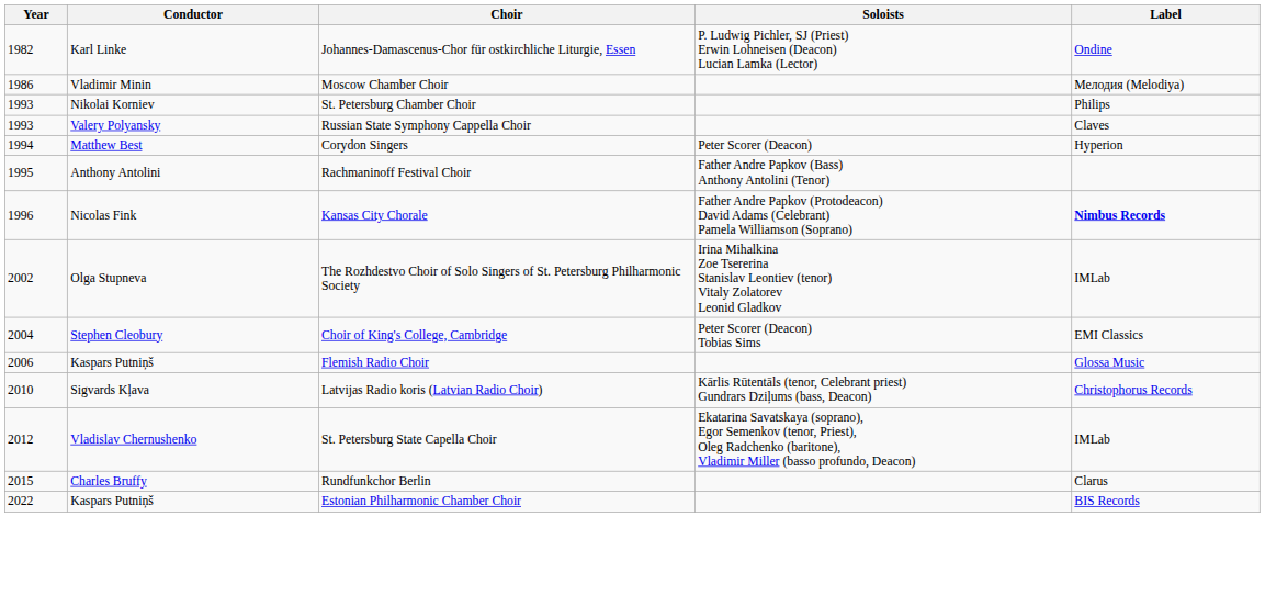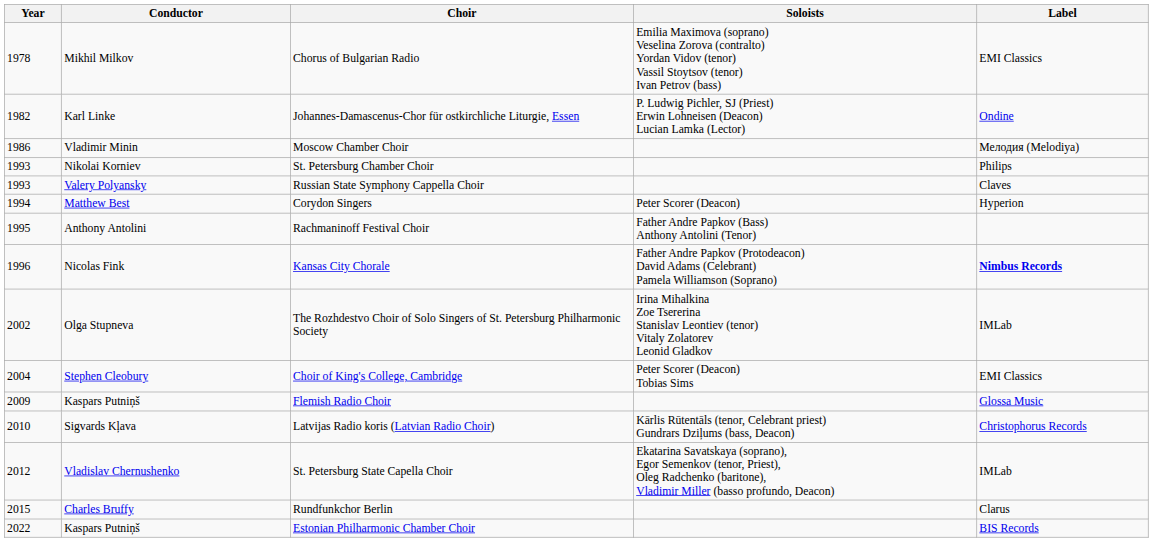 <table class="wikitable" border="1">
 <tr>
 <th style="width:5%;">Year</th>
 <th style="width:20%;">Conductor</th>
 <th style="width:30%;">Choir</th>
 <th style="width:30%;">Soloists</th>
 <th style="width:15%;">Label</th>
+</tr>
+<tr>
+<td>1978</td>
+<td>Mikhil Milkov</td>
+<td>Chorus of Bulgarian Radio</td>
+<td>Emilia Maximova (soprano)<br>Veselina Zorova (contralto)<br>Yordan Vidov (tenor)<br>Vassil Stoytsov (tenor)<br>Ivan Petrov (bass)</td>
+<td>EMI Classics</td>
 </tr>
 <tr>
 <td>1982</td>
 <td>Karl Linke</td>
 <td>Johannes-Damascenus-Chor für ostkirchliche Liturgie, <a href='#'>Essen</a></td>
 <td>P. Ludwig Pichler, SJ (Priest)<br>Erwin Lohneisen (Deacon)<br>Lucian Lamka (Lector)</td>
 <td><a href='#'>Ondine</a></td>
 </tr>
 <tr>
 <td>1986</td>
 <td>Vladimir Minin</td>
 <td>Moscow Chamber Choir</td>
 <td></td>
 <td>Мелодия (Melodiya)</td>
 </tr>
 <tr>
 <td>1993</td>
 <td>Nikolai Korniev</td>
 <td>St. Petersburg Chamber Choir</td>
 <td></td>
 <td>Philips</td>
 </tr>
 <tr>
 <td>1993</td>
 <td><a href='#'>Valery Polyansky</a></td>
 <td>Russian State Symphony Cappella Choir</td>
 <td></td>
 <td>Claves</td>
 </tr>
 <tr>
 <td>1994</td>
 <td><a href='#'>Matthew Best</a></td>
 <td>Corydon Singers</td>
 <td>Peter Scorer (Deacon)</td>
 <td>Hyperion</td>
 </tr>
 <tr>
 <td>1995</td>
 <td>Anthony Antolini</td>
 <td>Rachmaninoff Festival Choir</td>
 <td>Father Andre Papkov (Bass)<br>Anthony Antolini (Tenor)</td>
 <td></td>
 </tr>
 <tr>
 <td>1996</td>
 <td>Nicolas Fink</td>
 <td><a href='#'>Kansas City Chorale</a></td>
 <td>Father Andre Papkov (Protodeacon)<br>David Adams (Celebrant)<br>Pamela Williamson (Soprano)</td>
 <td><strong><a href='#'>Nimbus Records</a></strong></td>
 </tr>
 <tr>
 <td>2002</td>
 <td>Olga Stupneva</td>
 <td>The Rozhdestvo Choir of Solo Singers of St. Petersburg Philharmonic Society</td>
 <td>Irina Mihalkina <br>Zoe Tsererina <br>Stanislav Leontiev (tenor)<br>Vitaly Zolatorev <br>Leonid Gladkov</td>
 <td>IMLab</td>
 </tr>
 <tr>
 <td>2004</td>
 <td><a href='#'>Stephen Cleobury</a></td>
 <td><a href='#'>Choir of King's College, Cambridge</a></td>
 <td>Peter Scorer (Deacon)<br>Tobias Sims<br></td>
 <td>EMI Classics</td>
 </tr>
 <tr>
-<td>2006</td>
+<td>2009</td>
 <td>Kaspars Putniņš</td>
 <td><a href='#'>Flemish Radio Choir</a></td>
 <td></td>
 <td><a href='#'>Glossa Music</a></td>
 </tr>
 <tr>
 <td>2010</td>
 <td>Sigvards Kļava</td>
 <td>Latvijas Radio koris (<a href='#'>Latvian Radio Choir</a>)</td>
 <td>Kārlis Rūtentāls (tenor, Celebrant priest)<br>Gundrars Dziļums (bass, Deacon)</td>
 <td><a href='#'>Christophorus Records</a></td>
 </tr>
 <tr>
 <td>2012</td>
 <td><a href='#'>Vladislav Chernushenko</a></td>
 <td>St. Petersburg State Capella Choir</td>
 <td>Ekatarina Savatskaya (soprano),<br>Egor Semenkov (tenor, Priest),<br>Oleg Radchenko (baritone),<br><a href='#'>Vladimir Miller</a> (basso profundo, Deacon)</td>
 <td>IMLab</td>
 </tr>
 <tr>
 <td>2015</td>
 <td><a href='#'>Charles Bruffy</a></td>
 <td>Rundfunkchor Berlin</td>
 <td></td>
 <td>Clarus</td>
 </tr>
 <tr>
 <td>2022</td>
 <td>Kaspars Putniņš</td>
 <td><a href='#'>Estonian Philharmonic Chamber Choir</a></td>
 <td></td>
 <td><a href='#'>BIS Records</a></td>
 </tr>
 </table>
